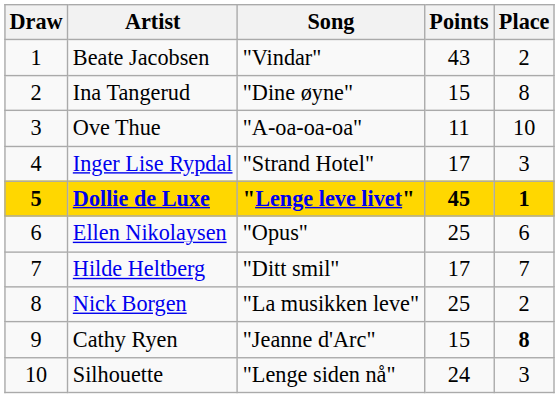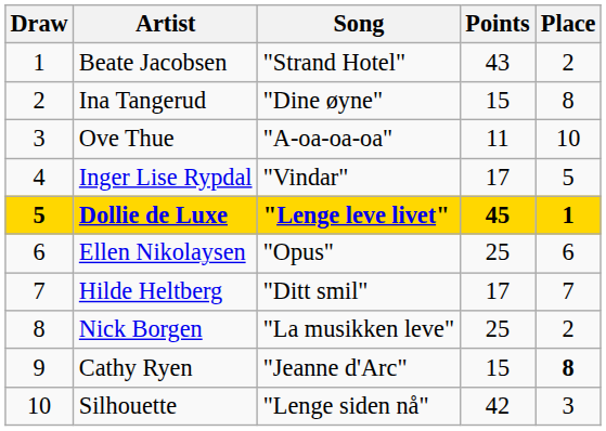 <table class="sortable wikitable" style="margin: 1em auto 1em auto; text-align:center">
 <tr>
 <th>Draw</th>
 <th>Artist</th>
 <th>Song</th>
 <th>Points</th>
 <th>Place</th>
 </tr>
 <tr>
 <td>1</td>
 <td align="left">Beate Jacobsen</td>
-<td align="left">"Vindar"</td>
+<td align="left">"Strand Hotel"</td>
 <td>43</td>
 <td>2</td>
 </tr>
 <tr>
 <td>2</td>
 <td align="left">Ina Tangerud</td>
 <td align="left">"Dine øyne"</td>
 <td>15</td>
 <td>8</td>
 </tr>
 <tr>
 <td>3</td>
 <td align="left">Ove Thue</td>
 <td align="left">"A-oa-oa-oa"</td>
 <td>11</td>
 <td>10</td>
 </tr>
 <tr>
 <td>4</td>
 <td align="left"><a href='#'>Inger Lise Rypdal</a></td>
-<td align="left">"Strand Hotel"</td>
+<td align="left">"Vindar"</td>
 <td>17</td>
-<td>3</td>
+<td>5</td>
 </tr>
 <tr style="font-weight:bold; background:gold;">
 <td>5</td>
 <td align="left"><a href='#'>Dollie de Luxe</a></td>
 <td align="left">"<a href='#'>Lenge leve livet</a>"</td>
 <td>45</td>
 <td>1</td>
 </tr>
 <tr>
 <td>6</td>
 <td align="left"><a href='#'>Ellen Nikolaysen</a></td>
 <td align="left">"Opus"</td>
 <td>25</td>
 <td>6</td>
 </tr>
 <tr>
 <td>7</td>
 <td align="left"><a href='#'>Hilde Heltberg</a></td>
 <td align="left">"Ditt smil"</td>
 <td>17</td>
 <td>7</td>
 </tr>
 <tr>
 <td>8</td>
 <td align="left"><a href='#'>Nick Borgen</a></td>
 <td align="left">"La musikken leve"</td>
 <td>25</td>
 <td>2</td>
 </tr>
 <tr>
 <td>9</td>
 <td align="left">Cathy Ryen</td>
 <td align="left">"Jeanne d'Arc"</td>
 <td>15</td>
 <td><strong>8</strong></td>
 </tr>
 <tr>
 <td>10</td>
 <td align="left">Silhouette</td>
 <td align="left">"Lenge siden nå"</td>
-<td>24</td>
+<td>42</td>
 <td>3</td>
 </tr>
 </table>
